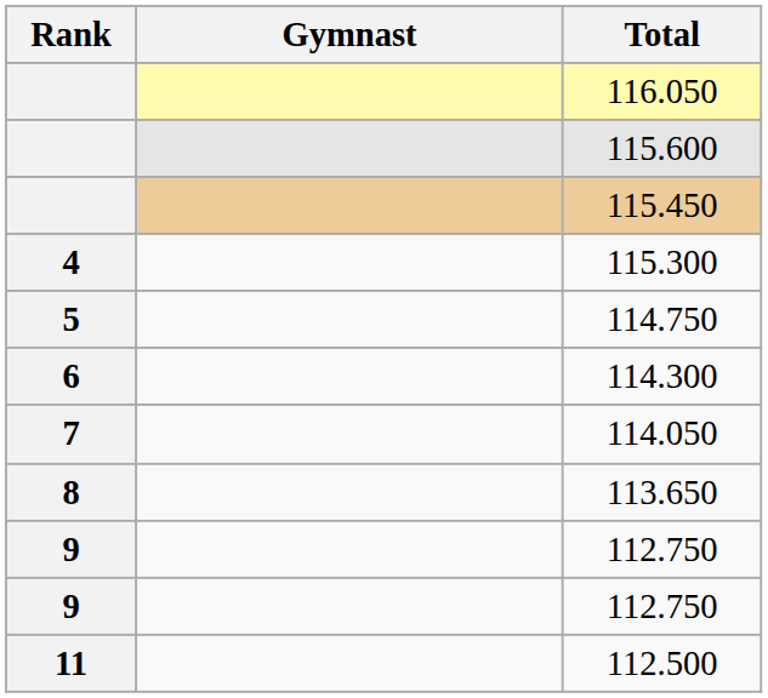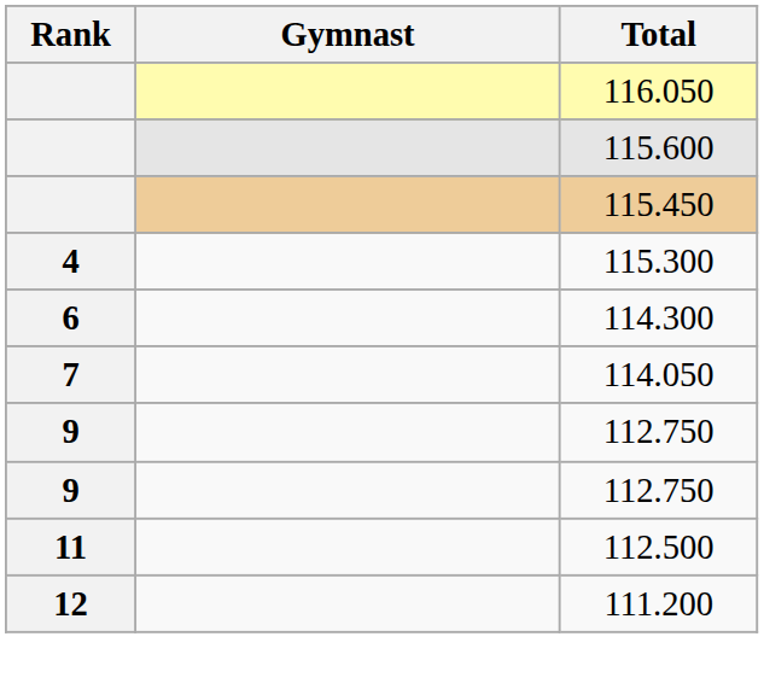 <table class="wikitable sortable" style="text-align:center; font-size:95%">
 <tr>
 <th scope="col" style="width:50px;">Rank</th>
 <th scope="col" style="width:180px;">Gymnast</th>
 <th scope="col" style="width:80px;">Total</th>
 </tr>
 <tr style="background:#fffcaf;">
 <th scope=row style="text-align:center"></th>
 <td style="text-align:left;"></td>
 <td>116.050</td>
 </tr>
 <tr style="background:#e5e5e5;">
 <th scope=row style="text-align:center"></th>
 <td style="text-align:left;"></td>
 <td>115.600</td>
 </tr>
 <tr style="background:#ec9;">
 <th scope=row style="text-align:center"></th>
 <td style="text-align:left;"></td>
 <td>115.450</td>
 </tr>
 <tr>
 <th scope=row style="text-align:center">4</th>
 <td style="text-align:left;"></td>
 <td>115.300</td>
 </tr>
 <tr>
-<th scope=row style="text-align:center">5</th>
-<td style="text-align:left;"></td>
-<td>114.750</td>
-</tr>
-<tr>
 <th scope=row style="text-align:center">6</th>
 <td style="text-align:left;"></td>
 <td>114.300</td>
 </tr>
 <tr>
 <th scope=row style="text-align:center">7</th>
 <td style="text-align:left;"></td>
 <td>114.050</td>
-</tr>
-<tr>
-<th scope=row style="text-align:center">8</th>
-<td style="text-align:left;"></td>
-<td>113.650</td>
 </tr>
 <tr>
 <th scope=row style="text-align:center">9</th>
 <td style="text-align:left;"></td>
 <td>112.750</td>
 </tr>
 <tr>
 <th scope=row style="text-align:center">9</th>
 <td style="text-align:left;"></td>
 <td>112.750</td>
 </tr>
 <tr>
 <th scope=row style="text-align:center">11</th>
 <td style="text-align:left;"></td>
 <td>112.500</td>
 </tr>
+<tr>
+<th scope=row style="text-align:center">12</th>
+<td style="text-align:left;"></td>
+<td>111.200</td>
+</tr>
 </table>
